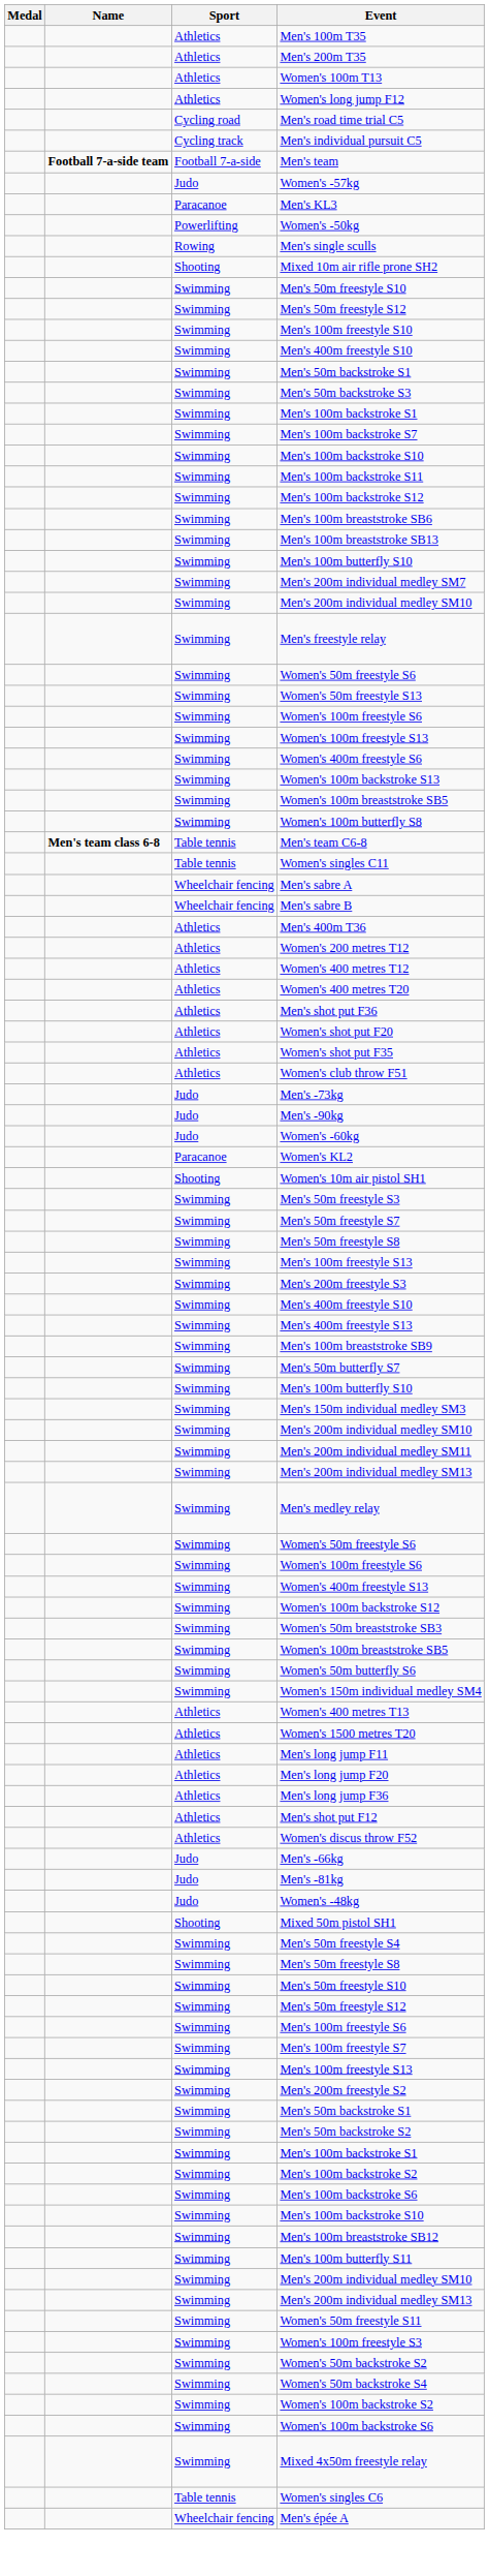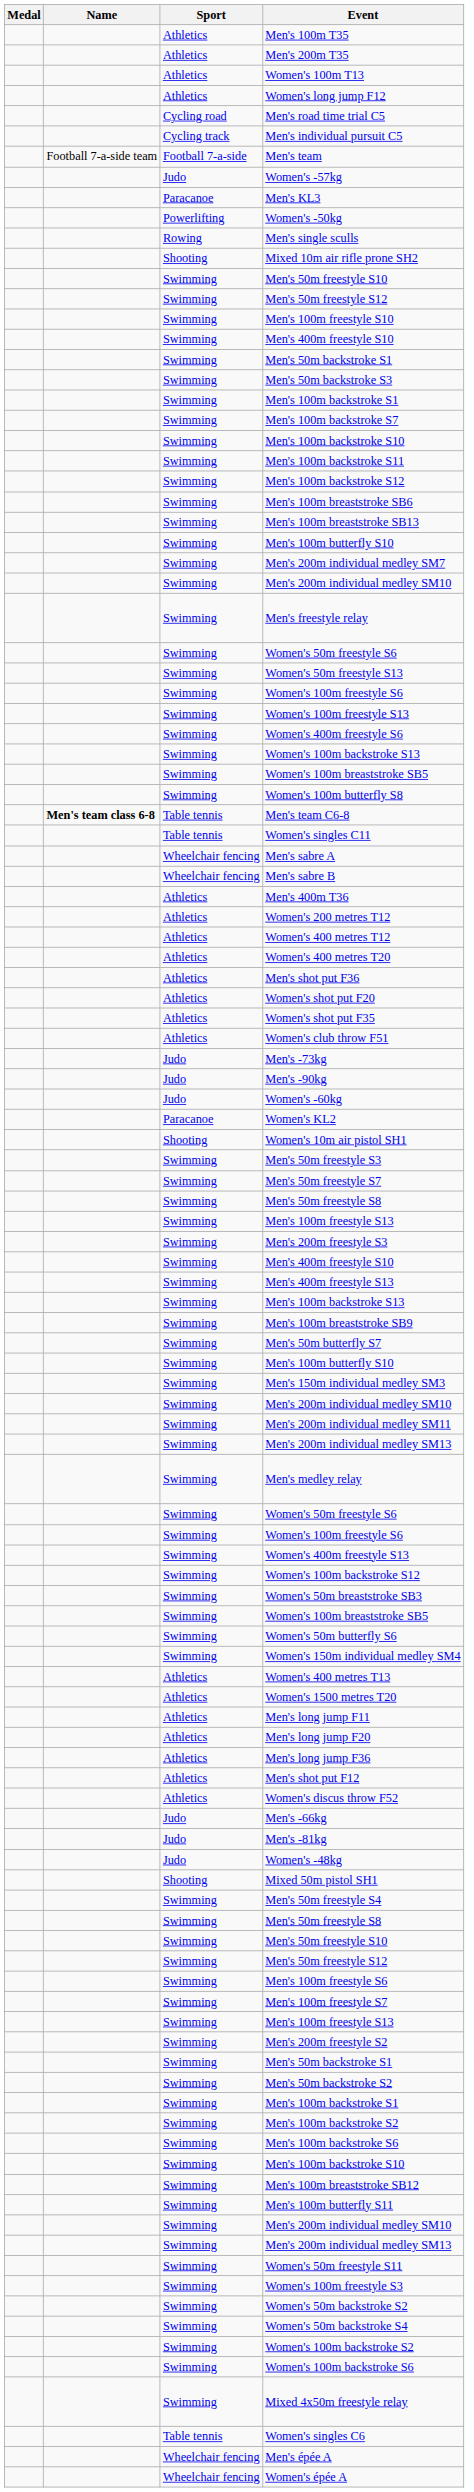 <table class="wikitable sortable" style="font-size:95%">
 <tr>
 <th>Medal</th>
 <th>Name</th>
 <th>Sport</th>
 <th>Event</th>
 </tr>
 <tr>
 <td></td>
 <td></td>
 <td><a href='#'>Athletics</a></td>
 <td><a href='#'>Men's 100m T35</a></td>
 </tr>
 <tr>
 <td></td>
 <td></td>
 <td><a href='#'>Athletics</a></td>
 <td><a href='#'>Men's 200m T35</a></td>
 </tr>
 <tr>
 <td></td>
 <td></td>
 <td><a href='#'>Athletics</a></td>
 <td><a href='#'>Women's 100m T13</a></td>
 </tr>
 <tr>
 <td></td>
 <td></td>
 <td><a href='#'>Athletics</a></td>
 <td><a href='#'>Women's long jump F12</a></td>
 </tr>
 <tr>
 <td></td>
 <td></td>
 <td><a href='#'>Cycling road</a></td>
 <td><a href='#'>Men's road time trial C5</a></td>
 </tr>
 <tr>
 <td></td>
 <td></td>
 <td><a href='#'>Cycling track</a></td>
 <td><a href='#'>Men's individual pursuit C5</a></td>
 </tr>
 <tr>
 <td></td>
-<td><strong>Football 7-a-side team</strong></td>
+<td>Football 7-a-side team</td>
 <td><a href='#'>Football 7-a-side</a></td>
 <td><a href='#'>Men's team</a></td>
 </tr>
 <tr>
 <td></td>
 <td></td>
 <td><a href='#'>Judo</a></td>
 <td><a href='#'>Women's -57kg</a></td>
 </tr>
 <tr>
 <td></td>
 <td></td>
 <td><a href='#'>Paracanoe</a></td>
 <td><a href='#'>Men's KL3</a></td>
 </tr>
 <tr>
 <td></td>
 <td></td>
 <td><a href='#'>Powerlifting</a></td>
 <td><a href='#'>Women's -50kg</a></td>
 </tr>
 <tr>
 <td></td>
 <td></td>
 <td><a href='#'>Rowing</a></td>
 <td><a href='#'>Men's single sculls</a></td>
 </tr>
 <tr>
 <td></td>
 <td></td>
 <td><a href='#'>Shooting</a></td>
 <td><a href='#'>Mixed 10m air rifle prone SH2</a></td>
 </tr>
 <tr>
 <td></td>
 <td></td>
 <td><a href='#'>Swimming</a></td>
 <td><a href='#'>Men's 50m freestyle S10</a></td>
 </tr>
 <tr>
 <td></td>
 <td></td>
 <td><a href='#'>Swimming</a></td>
 <td><a href='#'>Men's 50m freestyle S12</a></td>
 </tr>
 <tr>
 <td></td>
 <td></td>
 <td><a href='#'>Swimming</a></td>
 <td><a href='#'>Men's 100m freestyle S10</a></td>
 </tr>
 <tr>
 <td></td>
 <td></td>
 <td><a href='#'>Swimming</a></td>
 <td><a href='#'>Men's 400m freestyle S10</a></td>
 </tr>
 <tr>
 <td></td>
 <td></td>
 <td><a href='#'>Swimming</a></td>
 <td><a href='#'>Men's 50m backstroke S1</a></td>
 </tr>
 <tr>
 <td></td>
 <td></td>
 <td><a href='#'>Swimming</a></td>
 <td><a href='#'>Men's 50m backstroke S3</a></td>
 </tr>
 <tr>
 <td></td>
 <td></td>
 <td><a href='#'>Swimming</a></td>
 <td><a href='#'>Men's 100m backstroke S1</a></td>
 </tr>
 <tr>
 <td></td>
 <td></td>
 <td><a href='#'>Swimming</a></td>
 <td><a href='#'>Men's 100m backstroke S7</a></td>
 </tr>
 <tr>
 <td></td>
 <td></td>
 <td><a href='#'>Swimming</a></td>
 <td><a href='#'>Men's 100m backstroke S10</a></td>
 </tr>
 <tr>
 <td></td>
 <td></td>
 <td><a href='#'>Swimming</a></td>
 <td><a href='#'>Men's 100m backstroke S11</a></td>
 </tr>
 <tr>
 <td></td>
 <td></td>
 <td><a href='#'>Swimming</a></td>
 <td><a href='#'>Men's 100m backstroke S12</a></td>
 </tr>
 <tr>
 <td></td>
 <td></td>
 <td><a href='#'>Swimming</a></td>
 <td><a href='#'>Men's 100m breaststroke SB6</a></td>
 </tr>
 <tr>
 <td></td>
 <td></td>
 <td><a href='#'>Swimming</a></td>
 <td><a href='#'>Men's 100m breaststroke SB13</a></td>
 </tr>
 <tr>
 <td></td>
 <td></td>
 <td><a href='#'>Swimming</a></td>
 <td><a href='#'>Men's 100m butterfly S10</a></td>
 </tr>
 <tr>
 <td></td>
 <td></td>
 <td><a href='#'>Swimming</a></td>
 <td><a href='#'>Men's 200m individual medley SM7</a></td>
 </tr>
 <tr>
 <td></td>
 <td></td>
 <td><a href='#'>Swimming</a></td>
 <td><a href='#'>Men's 200m individual medley SM10</a></td>
 </tr>
 <tr>
 <td></td>
 <td><br> <br> <br> </td>
 <td><a href='#'>Swimming</a></td>
 <td><a href='#'>Men's  freestyle relay</a></td>
 </tr>
 <tr>
 <td></td>
 <td></td>
 <td><a href='#'>Swimming</a></td>
 <td><a href='#'>Women's 50m freestyle S6</a></td>
 </tr>
 <tr>
 <td></td>
 <td></td>
 <td><a href='#'>Swimming</a></td>
 <td><a href='#'>Women's 50m freestyle S13</a></td>
 </tr>
 <tr>
 <td></td>
 <td></td>
 <td><a href='#'>Swimming</a></td>
 <td><a href='#'>Women's 100m freestyle S6</a></td>
 </tr>
 <tr>
 <td></td>
 <td></td>
 <td><a href='#'>Swimming</a></td>
 <td><a href='#'>Women's 100m freestyle S13</a></td>
 </tr>
 <tr>
 <td></td>
 <td></td>
 <td><a href='#'>Swimming</a></td>
 <td><a href='#'>Women's 400m freestyle S6</a></td>
 </tr>
 <tr>
 <td></td>
 <td></td>
 <td><a href='#'>Swimming</a></td>
 <td><a href='#'>Women's 100m backstroke S13</a></td>
 </tr>
 <tr>
 <td></td>
 <td></td>
 <td><a href='#'>Swimming</a></td>
 <td><a href='#'>Women's 100m breaststroke SB5</a></td>
 </tr>
 <tr>
 <td></td>
 <td></td>
 <td><a href='#'>Swimming</a></td>
 <td><a href='#'>Women's 100m butterfly S8</a></td>
 </tr>
 <tr>
 <td></td>
 <td><strong>Men's team class 6-8</strong></td>
 <td><a href='#'>Table tennis</a></td>
 <td><a href='#'>Men's team C6-8</a></td>
 </tr>
 <tr>
 <td></td>
 <td></td>
 <td><a href='#'>Table tennis</a></td>
 <td><a href='#'>Women's singles C11</a></td>
 </tr>
 <tr>
 <td></td>
 <td></td>
 <td><a href='#'>Wheelchair fencing</a></td>
 <td><a href='#'>Men's sabre A</a></td>
 </tr>
 <tr>
 <td></td>
 <td></td>
 <td><a href='#'>Wheelchair fencing</a></td>
 <td><a href='#'>Men's sabre B</a></td>
 </tr>
 <tr>
 <td></td>
 <td></td>
 <td><a href='#'>Athletics</a></td>
 <td><a href='#'>Men's 400m T36</a></td>
 </tr>
 <tr>
 <td></td>
 <td></td>
 <td><a href='#'>Athletics</a></td>
 <td><a href='#'>Women's 200 metres T12</a></td>
 </tr>
 <tr>
 <td></td>
 <td></td>
 <td><a href='#'>Athletics</a></td>
 <td><a href='#'>Women's 400 metres T12</a></td>
 </tr>
 <tr>
 <td></td>
 <td></td>
 <td><a href='#'>Athletics</a></td>
 <td><a href='#'>Women's 400 metres T20</a></td>
 </tr>
 <tr>
 <td></td>
 <td></td>
 <td><a href='#'>Athletics</a></td>
 <td><a href='#'>Men's shot put F36</a></td>
 </tr>
 <tr>
 <td></td>
 <td></td>
 <td><a href='#'>Athletics</a></td>
 <td><a href='#'>Women's shot put F20</a></td>
 </tr>
 <tr>
 <td></td>
 <td></td>
 <td><a href='#'>Athletics</a></td>
 <td><a href='#'>Women's shot put F35</a></td>
 </tr>
 <tr>
 <td></td>
 <td></td>
 <td><a href='#'>Athletics</a></td>
 <td><a href='#'>Women's club throw F51</a></td>
 </tr>
 <tr>
 <td></td>
 <td></td>
 <td><a href='#'>Judo</a></td>
 <td><a href='#'>Men's -73kg</a></td>
 </tr>
 <tr>
 <td></td>
 <td></td>
 <td><a href='#'>Judo</a></td>
 <td><a href='#'>Men's -90kg</a></td>
 </tr>
 <tr>
 <td></td>
 <td></td>
 <td><a href='#'>Judo</a></td>
 <td><a href='#'>Women's -60kg</a></td>
 </tr>
 <tr>
 <td></td>
 <td></td>
 <td><a href='#'>Paracanoe</a></td>
 <td><a href='#'>Women's KL2</a></td>
 </tr>
 <tr>
 <td></td>
 <td></td>
 <td><a href='#'>Shooting</a></td>
 <td><a href='#'>Women's 10m air pistol SH1</a></td>
 </tr>
 <tr>
 <td></td>
 <td></td>
 <td><a href='#'>Swimming</a></td>
 <td><a href='#'>Men's 50m freestyle S3</a></td>
 </tr>
 <tr>
 <td></td>
 <td></td>
 <td><a href='#'>Swimming</a></td>
 <td><a href='#'>Men's 50m freestyle S7</a></td>
 </tr>
 <tr>
 <td></td>
 <td></td>
 <td><a href='#'>Swimming</a></td>
 <td><a href='#'>Men's 50m freestyle S8</a></td>
 </tr>
 <tr>
 <td></td>
 <td></td>
 <td><a href='#'>Swimming</a></td>
 <td><a href='#'>Men's 100m freestyle S13</a></td>
 </tr>
 <tr>
 <td></td>
 <td></td>
 <td><a href='#'>Swimming</a></td>
 <td><a href='#'>Men's 200m freestyle S3</a></td>
 </tr>
 <tr>
 <td></td>
 <td></td>
 <td><a href='#'>Swimming</a></td>
 <td><a href='#'>Men's 400m freestyle S10</a></td>
 </tr>
 <tr>
 <td></td>
 <td></td>
 <td><a href='#'>Swimming</a></td>
 <td><a href='#'>Men's 400m freestyle S13</a></td>
 </tr>
 <tr>
 <td></td>
 <td></td>
 <td><a href='#'>Swimming</a></td>
+<td><a href='#'>Men's 100m backstroke S13</a></td>
+</tr>
+<tr>
+<td></td>
+<td></td>
+<td><a href='#'>Swimming</a></td>
 <td><a href='#'>Men's 100m breaststroke SB9</a></td>
 </tr>
 <tr>
 <td></td>
 <td></td>
 <td><a href='#'>Swimming</a></td>
 <td><a href='#'>Men's 50m butterfly S7</a></td>
 </tr>
 <tr>
 <td></td>
 <td></td>
 <td><a href='#'>Swimming</a></td>
 <td><a href='#'>Men's 100m butterfly S10</a></td>
 </tr>
 <tr>
 <td></td>
 <td></td>
 <td><a href='#'>Swimming</a></td>
 <td><a href='#'>Men's 150m individual medley SM3</a></td>
 </tr>
 <tr>
 <td></td>
 <td></td>
 <td><a href='#'>Swimming</a></td>
 <td><a href='#'>Men's 200m individual medley SM10</a></td>
 </tr>
 <tr>
 <td></td>
 <td></td>
 <td><a href='#'>Swimming</a></td>
 <td><a href='#'>Men's 200m individual medley SM11</a></td>
 </tr>
 <tr>
 <td></td>
 <td></td>
 <td><a href='#'>Swimming</a></td>
 <td><a href='#'>Men's 200m individual medley SM13</a></td>
 </tr>
 <tr>
 <td></td>
 <td><br> <br> <br> </td>
 <td><a href='#'>Swimming</a></td>
 <td><a href='#'>Men's  medley relay</a></td>
 </tr>
 <tr>
 <td></td>
 <td></td>
 <td><a href='#'>Swimming</a></td>
 <td><a href='#'>Women's 50m freestyle S6</a></td>
 </tr>
 <tr>
 <td></td>
 <td></td>
 <td><a href='#'>Swimming</a></td>
 <td><a href='#'>Women's 100m freestyle S6</a></td>
 </tr>
 <tr>
 <td></td>
 <td></td>
 <td><a href='#'>Swimming</a></td>
 <td><a href='#'>Women's 400m freestyle S13</a></td>
 </tr>
 <tr>
 <td></td>
 <td></td>
 <td><a href='#'>Swimming</a></td>
 <td><a href='#'>Women's 100m backstroke S12</a></td>
 </tr>
 <tr>
 <td></td>
 <td></td>
 <td><a href='#'>Swimming</a></td>
 <td><a href='#'>Women's 50m breaststroke SB3</a></td>
 </tr>
 <tr>
 <td></td>
 <td></td>
 <td><a href='#'>Swimming</a></td>
 <td><a href='#'>Women's 100m breaststroke SB5</a></td>
 </tr>
 <tr>
 <td></td>
 <td></td>
 <td><a href='#'>Swimming</a></td>
 <td><a href='#'>Women's 50m butterfly S6</a></td>
 </tr>
 <tr>
 <td></td>
 <td></td>
 <td><a href='#'>Swimming</a></td>
 <td><a href='#'>Women's 150m individual medley SM4</a></td>
 </tr>
 <tr>
 <td></td>
 <td></td>
 <td><a href='#'>Athletics</a></td>
 <td><a href='#'>Women's 400 metres T13</a></td>
 </tr>
 <tr>
 <td></td>
 <td></td>
 <td><a href='#'>Athletics</a></td>
 <td><a href='#'>Women's 1500 metres T20</a></td>
 </tr>
 <tr>
 <td></td>
 <td></td>
 <td><a href='#'>Athletics</a></td>
 <td><a href='#'>Men's long jump F11</a></td>
 </tr>
 <tr>
 <td></td>
 <td></td>
 <td><a href='#'>Athletics</a></td>
 <td><a href='#'>Men's long jump F20</a></td>
 </tr>
 <tr>
 <td></td>
 <td></td>
 <td><a href='#'>Athletics</a></td>
 <td><a href='#'>Men's long jump F36</a></td>
 </tr>
 <tr>
 <td></td>
 <td></td>
 <td><a href='#'>Athletics</a></td>
 <td><a href='#'>Men's shot put F12</a></td>
 </tr>
 <tr>
 <td></td>
 <td></td>
 <td><a href='#'>Athletics</a></td>
 <td><a href='#'>Women's discus throw F52</a></td>
 </tr>
 <tr>
 <td></td>
 <td></td>
 <td><a href='#'>Judo</a></td>
 <td><a href='#'>Men's -66kg</a></td>
 </tr>
 <tr>
 <td></td>
 <td></td>
 <td><a href='#'>Judo</a></td>
 <td><a href='#'>Men's -81kg</a></td>
 </tr>
 <tr>
 <td></td>
 <td></td>
 <td><a href='#'>Judo</a></td>
 <td><a href='#'>Women's -48kg</a></td>
 </tr>
 <tr>
 <td></td>
 <td></td>
 <td><a href='#'>Shooting</a></td>
 <td><a href='#'>Mixed 50m pistol SH1</a></td>
 </tr>
 <tr>
 <td></td>
 <td></td>
 <td><a href='#'>Swimming</a></td>
 <td><a href='#'>Men's 50m freestyle S4</a></td>
 </tr>
 <tr>
 <td></td>
 <td></td>
 <td><a href='#'>Swimming</a></td>
 <td><a href='#'>Men's 50m freestyle S8</a></td>
 </tr>
 <tr>
 <td></td>
 <td></td>
 <td><a href='#'>Swimming</a></td>
 <td><a href='#'>Men's 50m freestyle S10</a></td>
 </tr>
 <tr>
 <td></td>
 <td></td>
 <td><a href='#'>Swimming</a></td>
 <td><a href='#'>Men's 50m freestyle S12</a></td>
 </tr>
 <tr>
 <td></td>
 <td></td>
 <td><a href='#'>Swimming</a></td>
 <td><a href='#'>Men's 100m freestyle S6</a></td>
 </tr>
 <tr>
 <td></td>
 <td></td>
 <td><a href='#'>Swimming</a></td>
 <td><a href='#'>Men's 100m freestyle S7</a></td>
 </tr>
 <tr>
 <td></td>
 <td></td>
 <td><a href='#'>Swimming</a></td>
 <td><a href='#'>Men's 100m freestyle S13</a></td>
 </tr>
 <tr>
 <td></td>
 <td></td>
 <td><a href='#'>Swimming</a></td>
 <td><a href='#'>Men's 200m freestyle S2</a></td>
 </tr>
 <tr>
 <td></td>
 <td></td>
 <td><a href='#'>Swimming</a></td>
 <td><a href='#'>Men's 50m backstroke S1</a></td>
 </tr>
 <tr>
 <td></td>
 <td></td>
 <td><a href='#'>Swimming</a></td>
 <td><a href='#'>Men's 50m backstroke S2</a></td>
 </tr>
 <tr>
 <td></td>
 <td></td>
 <td><a href='#'>Swimming</a></td>
 <td><a href='#'>Men's 100m backstroke S1</a></td>
 </tr>
 <tr>
 <td></td>
 <td></td>
 <td><a href='#'>Swimming</a></td>
 <td><a href='#'>Men's 100m backstroke S2</a></td>
 </tr>
 <tr>
 <td></td>
 <td></td>
 <td><a href='#'>Swimming</a></td>
 <td><a href='#'>Men's 100m backstroke S6</a></td>
 </tr>
 <tr>
 <td></td>
 <td></td>
 <td><a href='#'>Swimming</a></td>
 <td><a href='#'>Men's 100m backstroke S10</a></td>
 </tr>
 <tr>
 <td></td>
 <td></td>
 <td><a href='#'>Swimming</a></td>
 <td><a href='#'>Men's 100m breaststroke SB12</a></td>
 </tr>
 <tr>
 <td></td>
 <td></td>
 <td><a href='#'>Swimming</a></td>
 <td><a href='#'>Men's 100m butterfly S11</a></td>
 </tr>
 <tr>
 <td></td>
 <td></td>
 <td><a href='#'>Swimming</a></td>
 <td><a href='#'>Men's 200m individual medley SM10</a></td>
 </tr>
 <tr>
 <td></td>
 <td></td>
 <td><a href='#'>Swimming</a></td>
 <td><a href='#'>Men's 200m individual medley SM13</a></td>
 </tr>
 <tr>
 <td></td>
 <td></td>
 <td><a href='#'>Swimming</a></td>
 <td><a href='#'>Women's 50m freestyle S11</a></td>
 </tr>
 <tr>
 <td></td>
 <td></td>
 <td><a href='#'>Swimming</a></td>
 <td><a href='#'>Women's 100m freestyle S3</a></td>
 </tr>
 <tr>
 <td></td>
 <td></td>
 <td><a href='#'>Swimming</a></td>
 <td><a href='#'>Women's 50m backstroke S2</a></td>
 </tr>
 <tr>
 <td></td>
 <td></td>
 <td><a href='#'>Swimming</a></td>
 <td><a href='#'>Women's 50m backstroke S4</a></td>
 </tr>
 <tr>
 <td></td>
 <td></td>
 <td><a href='#'>Swimming</a></td>
 <td><a href='#'>Women's 100m backstroke S2</a></td>
 </tr>
 <tr>
 <td></td>
 <td></td>
 <td><a href='#'>Swimming</a></td>
 <td><a href='#'>Women's 100m backstroke S6</a></td>
 </tr>
 <tr>
 <td></td>
 <td><br> <br> <br> </td>
 <td><a href='#'>Swimming</a></td>
 <td><a href='#'>Mixed 4x50m freestyle relay</a></td>
 </tr>
 <tr>
 <td></td>
 <td></td>
 <td><a href='#'>Table tennis</a></td>
 <td><a href='#'>Women's singles C6</a></td>
 </tr>
 <tr>
 <td></td>
 <td></td>
 <td><a href='#'>Wheelchair fencing</a></td>
 <td><a href='#'>Men's épée A</a></td>
 </tr>
+<tr>
+<td></td>
+<td></td>
+<td><a href='#'>Wheelchair fencing</a></td>
+<td><a href='#'>Women's épée A</a></td>
+</tr>
 </table>
